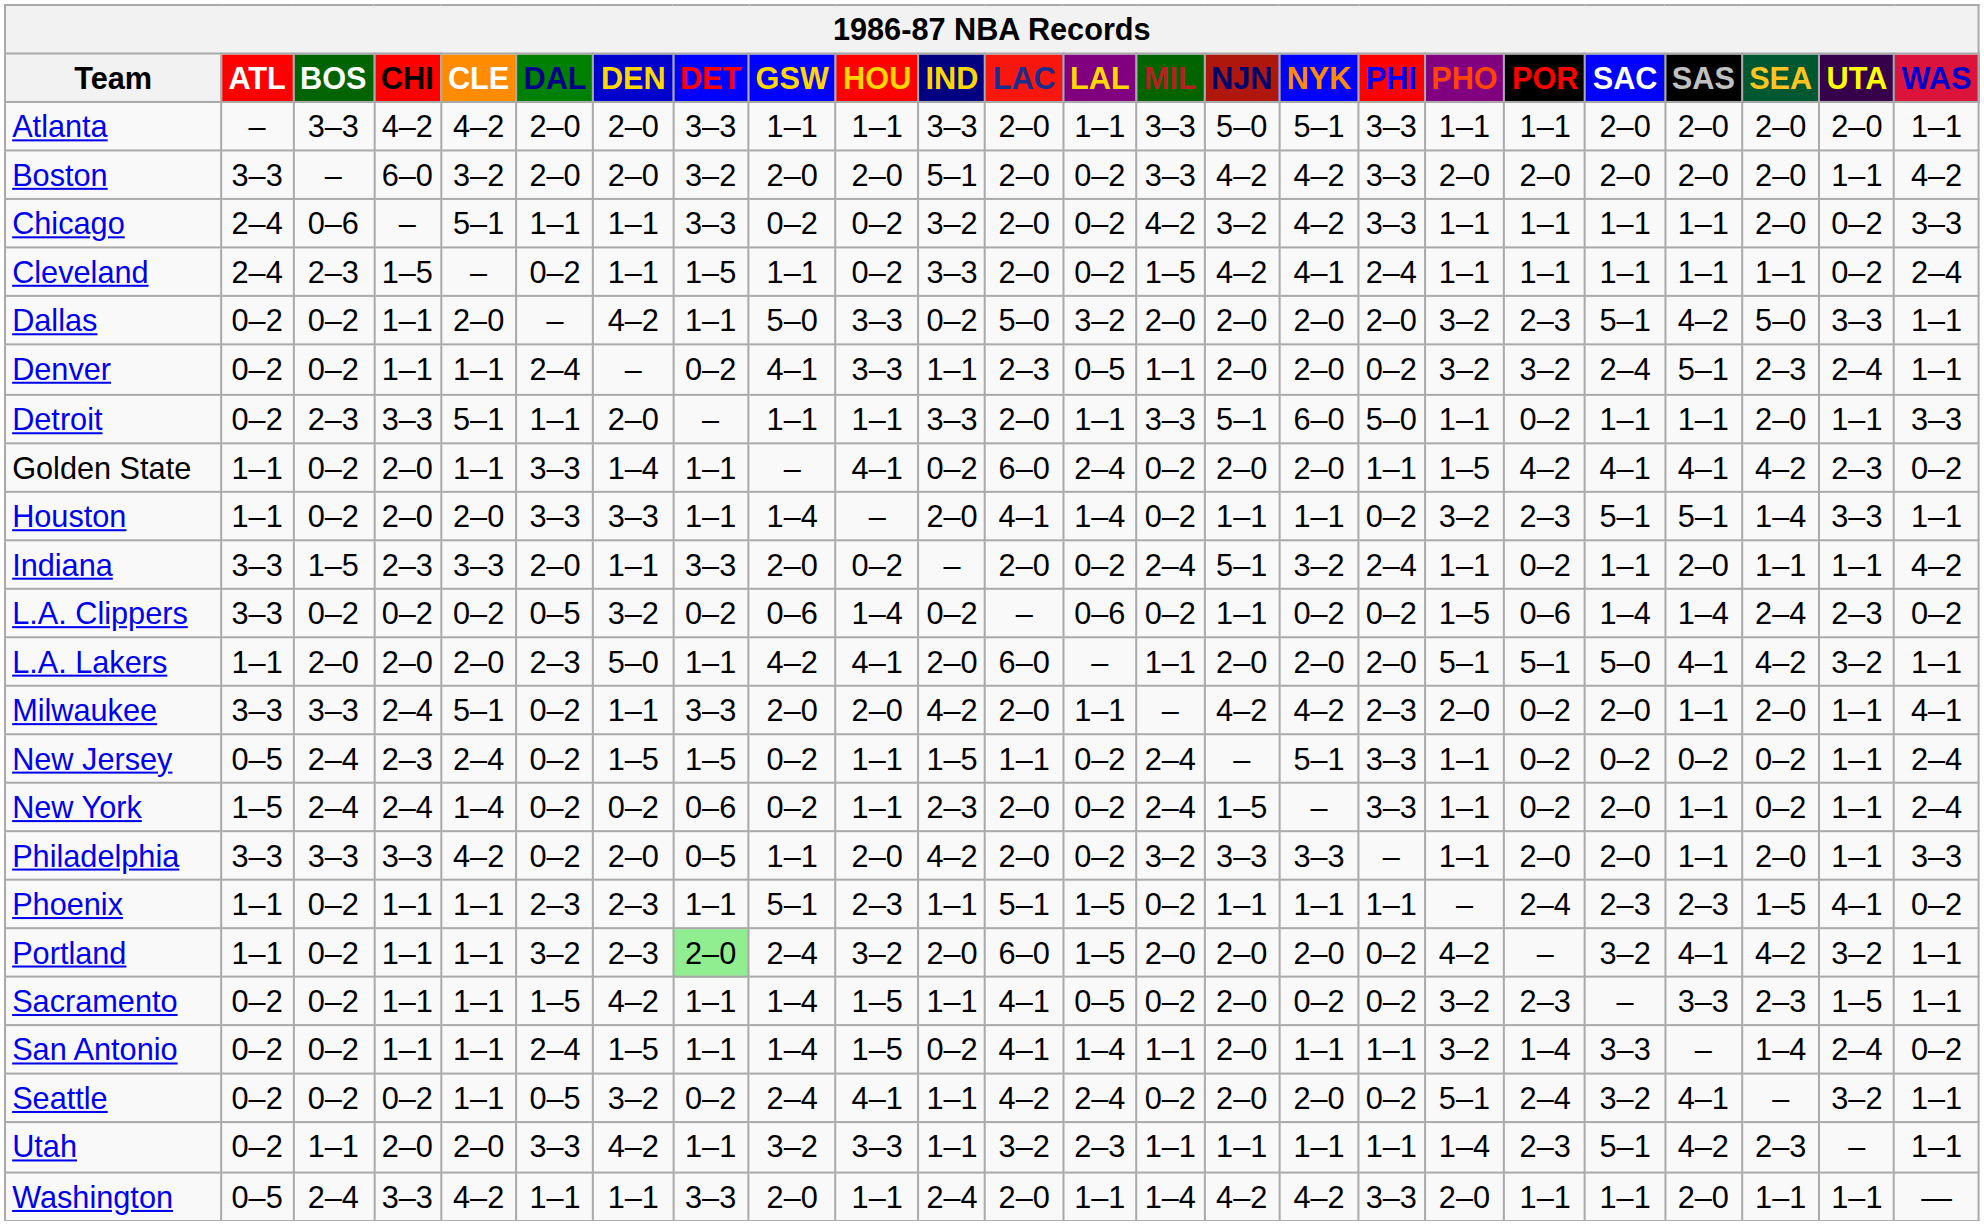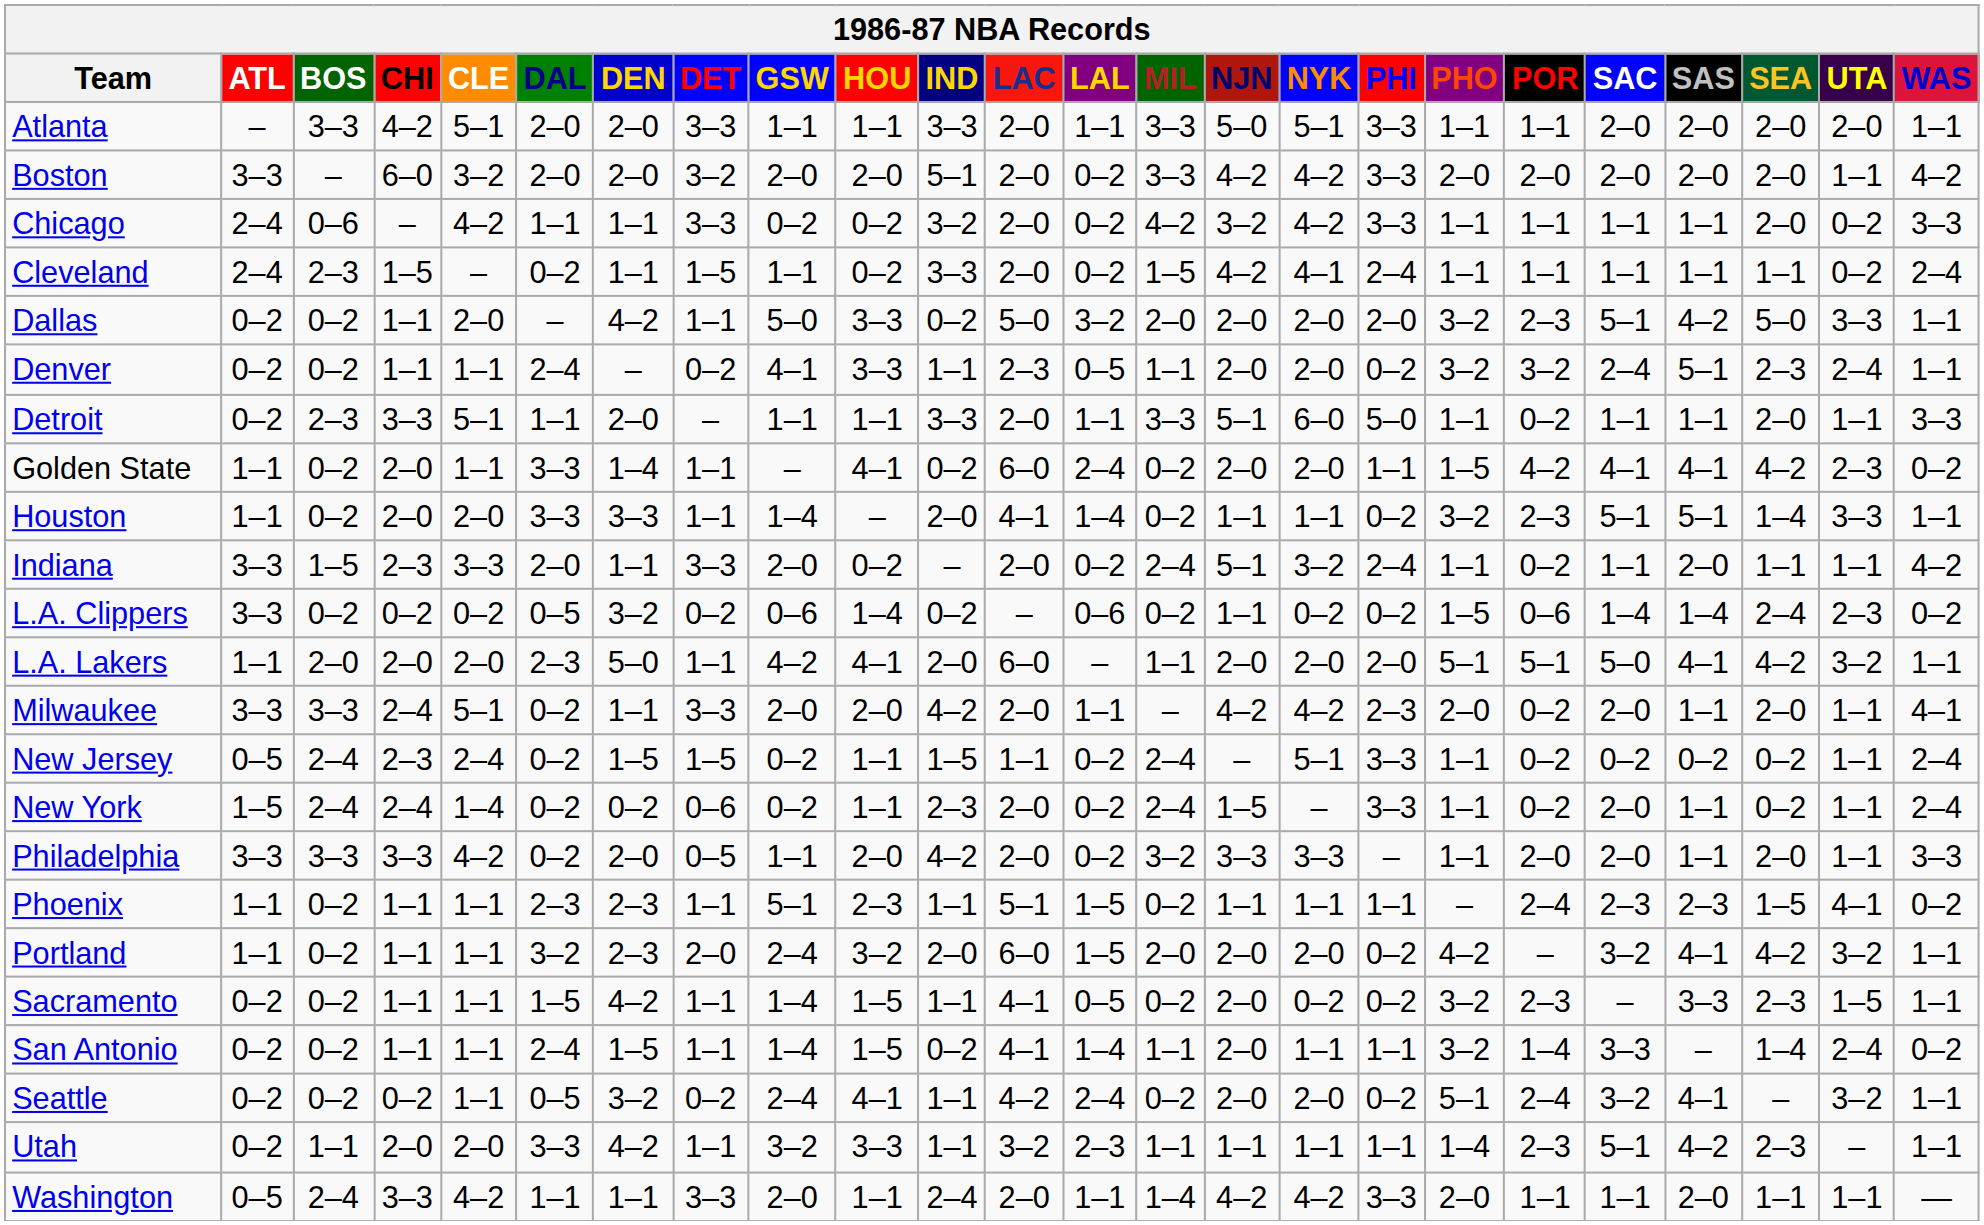 <table class="wikitable" style="font-size:95%; text-align:center;">
 <tr>
 <th colspan=24>1986-87 NBA Records</th>
 </tr>
 <tr>
 <th width=100>Team</th>
 <th style="background:#FF0000;color:#FFFFFF;width=35">ATL</th>
 <th style="background:#006400;color:#FFFFFF;width=35">BOS</th>
 <th style="background:#FF0000;color:#000000;width=35">CHI</th>
 <th style="background:#FF8C00;color:#FFFFFF;width=35">CLE</th>
 <th style="background:#008000;color:#00008B;width=35">DAL</th>
 <th style="background:#0000CD;color:#FFD700;width=35">DEN</th>
 <th style="background:#0000FF;color:#FF0000;width=35">DET</th>
 <th style="background:#0000FF;color:#FFD700;width=35">GSW</th>
 <th style="background:#FF0000;color:#FFD700;width=35">HOU</th>
 <th style="background:#000080;color:#FFD700;width=35">IND</th>
 <th style="background:#F9160D;color:#1A2E8B;width=35">LAC</th>
 <th style="background:#800080;color:#FFD700;width=35">LAL</th>
 <th style="background:#006400;color:#B22222;width=35">MIL</th>
 <th style="background:#B0170C;color:#00056D;width=35">NJN</th>
 <th style="background:#0000FF;color:#FF8C00;width=35">NYK</th>
 <th style="background:#FF0000;color:#0000FF;width=35">PHI</th>
 <th style="background:#800080;color:#FF4500;width=35">PHO</th>
 <th style="background:#000000;color:#FF0000;width=35">POR</th>
 <th style="background:#0000FF;color:#FFFFFF;width=35">SAC</th>
 <th style="background:#000000;color:#C0C0C0;width=35">SAS</th>
 <th style="background:#005831;color:#FFC322;width=35">SEA</th>
 <th style="background:#36004A;color:#FFFF00;width=35">UTA</th>
 <th style="background:#DC143C;color:#0000CD;width=35">WAS</th>
 </tr>
 <tr>
 <td style="text-align:left;"><a href='#'>Atlanta</a></td>
 <td>–</td>
 <td>3–3</td>
 <td>4–2</td>
-<td>4–2</td>
+<td>5–1</td>
 <td>2–0</td>
 <td>2–0</td>
 <td>3–3</td>
 <td>1–1</td>
 <td>1–1</td>
 <td>3–3</td>
 <td>2–0</td>
 <td>1–1</td>
 <td>3–3</td>
 <td>5–0</td>
 <td>5–1</td>
 <td>3–3</td>
 <td>1–1</td>
 <td>1–1</td>
 <td>2–0</td>
 <td>2–0</td>
 <td>2–0</td>
 <td>2–0</td>
 <td>1–1</td>
 </tr>
 <tr>
 <td style="text-align:left;"><a href='#'>Boston</a></td>
 <td>3–3</td>
 <td>–</td>
 <td>6–0</td>
 <td>3–2</td>
 <td>2–0</td>
 <td>2–0</td>
 <td>3–2</td>
 <td>2–0</td>
 <td>2–0</td>
 <td>5–1</td>
 <td>2–0</td>
 <td>0–2</td>
 <td>3–3</td>
 <td>4–2</td>
 <td>4–2</td>
 <td>3–3</td>
 <td>2–0</td>
 <td>2–0</td>
 <td>2–0</td>
 <td>2–0</td>
 <td>2–0</td>
 <td>1–1</td>
 <td>4–2</td>
 </tr>
 <tr>
 <td style="text-align:left;"><a href='#'>Chicago</a></td>
 <td>2–4</td>
 <td>0–6</td>
 <td>–</td>
-<td>5–1</td>
+<td>4–2</td>
 <td>1–1</td>
 <td>1–1</td>
 <td>3–3</td>
 <td>0–2</td>
 <td>0–2</td>
 <td>3–2</td>
 <td>2–0</td>
 <td>0–2</td>
 <td>4–2</td>
 <td>3–2</td>
 <td>4–2</td>
 <td>3–3</td>
 <td>1–1</td>
 <td>1–1</td>
 <td>1–1</td>
 <td>1–1</td>
 <td>2–0</td>
 <td>0–2</td>
 <td>3–3</td>
 </tr>
 <tr>
 <td style="text-align:left;"><a href='#'>Cleveland</a></td>
 <td>2–4</td>
 <td>2–3</td>
 <td>1–5</td>
 <td>–</td>
 <td>0–2</td>
 <td>1–1</td>
 <td>1–5</td>
 <td>1–1</td>
 <td>0–2</td>
 <td>3–3</td>
 <td>2–0</td>
 <td>0–2</td>
 <td>1–5</td>
 <td>4–2</td>
 <td>4–1</td>
 <td>2–4</td>
 <td>1–1</td>
 <td>1–1</td>
 <td>1–1</td>
 <td>1–1</td>
 <td>1–1</td>
 <td>0–2</td>
 <td>2–4</td>
 </tr>
 <tr>
 <td style="text-align:left;"><a href='#'>Dallas</a></td>
 <td>0–2</td>
 <td>0–2</td>
 <td>1–1</td>
 <td>2–0</td>
 <td>–</td>
 <td>4–2</td>
 <td>1–1</td>
 <td>5–0</td>
 <td>3–3</td>
 <td>0–2</td>
 <td>5–0</td>
 <td>3–2</td>
 <td>2–0</td>
 <td>2–0</td>
 <td>2–0</td>
 <td>2–0</td>
 <td>3–2</td>
 <td>2–3</td>
 <td>5–1</td>
 <td>4–2</td>
 <td>5–0</td>
 <td>3–3</td>
 <td>1–1</td>
 </tr>
 <tr>
 <td style="text-align:left;"><a href='#'>Denver</a></td>
 <td>0–2</td>
 <td>0–2</td>
 <td>1–1</td>
 <td>1–1</td>
 <td>2–4</td>
 <td>–</td>
 <td>0–2</td>
 <td>4–1</td>
 <td>3–3</td>
 <td>1–1</td>
 <td>2–3</td>
 <td>0–5</td>
 <td>1–1</td>
 <td>2–0</td>
 <td>2–0</td>
 <td>0–2</td>
 <td>3–2</td>
 <td>3–2</td>
 <td>2–4</td>
 <td>5–1</td>
 <td>2–3</td>
 <td>2–4</td>
 <td>1–1</td>
 </tr>
 <tr>
 <td style="text-align:left;"><a href='#'>Detroit</a></td>
 <td>0–2</td>
 <td>2–3</td>
 <td>3–3</td>
 <td>5–1</td>
 <td>1–1</td>
 <td>2–0</td>
 <td>–</td>
 <td>1–1</td>
 <td>1–1</td>
 <td>3–3</td>
 <td>2–0</td>
 <td>1–1</td>
 <td>3–3</td>
 <td>5–1</td>
 <td>6–0</td>
 <td>5–0</td>
 <td>1–1</td>
 <td>0–2</td>
 <td>1–1</td>
 <td>1–1</td>
 <td>2–0</td>
 <td>1–1</td>
 <td>3–3</td>
 </tr>
 <tr>
 <td style="text-align:left;">Golden State</td>
 <td>1–1</td>
 <td>0–2</td>
 <td>2–0</td>
 <td>1–1</td>
 <td>3–3</td>
 <td>1–4</td>
 <td>1–1</td>
 <td>–</td>
 <td>4–1</td>
 <td>0–2</td>
 <td>6–0</td>
 <td>2–4</td>
 <td>0–2</td>
 <td>2–0</td>
 <td>2–0</td>
 <td>1–1</td>
 <td>1–5</td>
 <td>4–2</td>
 <td>4–1</td>
 <td>4–1</td>
 <td>4–2</td>
 <td>2–3</td>
 <td>0–2</td>
 </tr>
 <tr>
 <td style="text-align:left;"><a href='#'>Houston</a></td>
 <td>1–1</td>
 <td>0–2</td>
 <td>2–0</td>
 <td>2–0</td>
 <td>3–3</td>
 <td>3–3</td>
 <td>1–1</td>
 <td>1–4</td>
 <td>–</td>
 <td>2–0</td>
 <td>4–1</td>
 <td>1–4</td>
 <td>0–2</td>
 <td>1–1</td>
 <td>1–1</td>
 <td>0–2</td>
 <td>3–2</td>
 <td>2–3</td>
 <td>5–1</td>
 <td>5–1</td>
 <td>1–4</td>
 <td>3–3</td>
 <td>1–1</td>
 </tr>
 <tr>
 <td style="text-align:left;"><a href='#'>Indiana</a></td>
 <td>3–3</td>
 <td>1–5</td>
 <td>2–3</td>
 <td>3–3</td>
 <td>2–0</td>
 <td>1–1</td>
 <td>3–3</td>
 <td>2–0</td>
 <td>0–2</td>
 <td>–</td>
 <td>2–0</td>
 <td>0–2</td>
 <td>2–4</td>
 <td>5–1</td>
 <td>3–2</td>
 <td>2–4</td>
 <td>1–1</td>
 <td>0–2</td>
 <td>1–1</td>
 <td>2–0</td>
 <td>1–1</td>
 <td>1–1</td>
 <td>4–2</td>
 </tr>
 <tr>
 <td style="text-align:left;"><a href='#'>L.A. Clippers</a></td>
 <td>3–3</td>
 <td>0–2</td>
 <td>0–2</td>
 <td>0–2</td>
 <td>0–5</td>
 <td>3–2</td>
 <td>0–2</td>
 <td>0–6</td>
 <td>1–4</td>
 <td>0–2</td>
 <td>–</td>
 <td>0–6</td>
 <td>0–2</td>
 <td>1–1</td>
 <td>0–2</td>
 <td>0–2</td>
 <td>1–5</td>
 <td>0–6</td>
 <td>1–4</td>
 <td>1–4</td>
 <td>2–4</td>
 <td>2–3</td>
 <td>0–2</td>
 </tr>
 <tr>
 <td style="text-align:left;"><a href='#'>L.A. Lakers</a></td>
 <td>1–1</td>
 <td>2–0</td>
 <td>2–0</td>
 <td>2–0</td>
 <td>2–3</td>
 <td>5–0</td>
 <td>1–1</td>
 <td>4–2</td>
 <td>4–1</td>
 <td>2–0</td>
 <td>6–0</td>
 <td>–</td>
 <td>1–1</td>
 <td>2–0</td>
 <td>2–0</td>
 <td>2–0</td>
 <td>5–1</td>
 <td>5–1</td>
 <td>5–0</td>
 <td>4–1</td>
 <td>4–2</td>
 <td>3–2</td>
 <td>1–1</td>
 </tr>
 <tr>
 <td style="text-align:left;"><a href='#'>Milwaukee</a></td>
 <td>3–3</td>
 <td>3–3</td>
 <td>2–4</td>
 <td>5–1</td>
 <td>0–2</td>
 <td>1–1</td>
 <td>3–3</td>
 <td>2–0</td>
 <td>2–0</td>
 <td>4–2</td>
 <td>2–0</td>
 <td>1–1</td>
 <td>–</td>
 <td>4–2</td>
 <td>4–2</td>
 <td>2–3</td>
 <td>2–0</td>
 <td>0–2</td>
 <td>2–0</td>
 <td>1–1</td>
 <td>2–0</td>
 <td>1–1</td>
 <td>4–1</td>
 </tr>
 <tr>
 <td style="text-align:left;"><a href='#'>New Jersey</a></td>
 <td>0–5</td>
 <td>2–4</td>
 <td>2–3</td>
 <td>2–4</td>
 <td>0–2</td>
 <td>1–5</td>
 <td>1–5</td>
 <td>0–2</td>
 <td>1–1</td>
 <td>1–5</td>
 <td>1–1</td>
 <td>0–2</td>
 <td>2–4</td>
 <td>–</td>
 <td>5–1</td>
 <td>3–3</td>
 <td>1–1</td>
 <td>0–2</td>
 <td>0–2</td>
 <td>0–2</td>
 <td>0–2</td>
 <td>1–1</td>
 <td>2–4</td>
 </tr>
 <tr>
 <td style="text-align:left;"><a href='#'>New York</a></td>
 <td>1–5</td>
 <td>2–4</td>
 <td>2–4</td>
 <td>1–4</td>
 <td>0–2</td>
 <td>0–2</td>
 <td>0–6</td>
 <td>0–2</td>
 <td>1–1</td>
 <td>2–3</td>
 <td>2–0</td>
 <td>0–2</td>
 <td>2–4</td>
 <td>1–5</td>
 <td>–</td>
 <td>3–3</td>
 <td>1–1</td>
 <td>0–2</td>
 <td>2–0</td>
 <td>1–1</td>
 <td>0–2</td>
 <td>1–1</td>
 <td>2–4</td>
 </tr>
 <tr>
 <td style="text-align:left;"><a href='#'>Philadelphia</a></td>
 <td>3–3</td>
 <td>3–3</td>
 <td>3–3</td>
 <td>4–2</td>
 <td>0–2</td>
 <td>2–0</td>
 <td>0–5</td>
 <td>1–1</td>
 <td>2–0</td>
 <td>4–2</td>
 <td>2–0</td>
 <td>0–2</td>
 <td>3–2</td>
 <td>3–3</td>
 <td>3–3</td>
 <td>–</td>
 <td>1–1</td>
 <td>2–0</td>
 <td>2–0</td>
 <td>1–1</td>
 <td>2–0</td>
 <td>1–1</td>
 <td>3–3</td>
 </tr>
 <tr>
 <td style="text-align:left;"><a href='#'>Phoenix</a></td>
 <td>1–1</td>
 <td>0–2</td>
 <td>1–1</td>
 <td>1–1</td>
 <td>2–3</td>
 <td>2–3</td>
 <td>1–1</td>
 <td>5–1</td>
 <td>2–3</td>
 <td>1–1</td>
 <td>5–1</td>
 <td>1–5</td>
 <td>0–2</td>
 <td>1–1</td>
 <td>1–1</td>
 <td>1–1</td>
 <td>–</td>
 <td>2–4</td>
 <td>2–3</td>
 <td>2–3</td>
 <td>1–5</td>
 <td>4–1</td>
 <td>0–2</td>
 </tr>
 <tr>
 <td style="text-align:left;"><a href='#'>Portland</a></td>
 <td>1–1</td>
 <td>0–2</td>
 <td>1–1</td>
 <td>1–1</td>
 <td>3–2</td>
 <td>2–3</td>
-<td style="background: lightgreen;">2–0</td>
+<td>2–0</td>
 <td>2–4</td>
 <td>3–2</td>
 <td>2–0</td>
 <td>6–0</td>
 <td>1–5</td>
 <td>2–0</td>
 <td>2–0</td>
 <td>2–0</td>
 <td>0–2</td>
 <td>4–2</td>
 <td>–</td>
 <td>3–2</td>
 <td>4–1</td>
 <td>4–2</td>
 <td>3–2</td>
 <td>1–1</td>
 </tr>
 <tr>
 <td style="text-align:left;"><a href='#'>Sacramento</a></td>
 <td>0–2</td>
 <td>0–2</td>
 <td>1–1</td>
 <td>1–1</td>
 <td>1–5</td>
 <td>4–2</td>
 <td>1–1</td>
 <td>1–4</td>
 <td>1–5</td>
 <td>1–1</td>
 <td>4–1</td>
 <td>0–5</td>
 <td>0–2</td>
 <td>2–0</td>
 <td>0–2</td>
 <td>0–2</td>
 <td>3–2</td>
 <td>2–3</td>
 <td>–</td>
 <td>3–3</td>
 <td>2–3</td>
 <td>1–5</td>
 <td>1–1</td>
 </tr>
 <tr>
 <td style="text-align:left;"><a href='#'>San Antonio</a></td>
 <td>0–2</td>
 <td>0–2</td>
 <td>1–1</td>
 <td>1–1</td>
 <td>2–4</td>
 <td>1–5</td>
 <td>1–1</td>
 <td>1–4</td>
 <td>1–5</td>
 <td>0–2</td>
 <td>4–1</td>
 <td>1–4</td>
 <td>1–1</td>
 <td>2–0</td>
 <td>1–1</td>
 <td>1–1</td>
 <td>3–2</td>
 <td>1–4</td>
 <td>3–3</td>
 <td>–</td>
 <td>1–4</td>
 <td>2–4</td>
 <td>0–2</td>
 </tr>
 <tr>
 <td style="text-align:left;"><a href='#'>Seattle</a></td>
 <td>0–2</td>
 <td>0–2</td>
 <td>0–2</td>
 <td>1–1</td>
 <td>0–5</td>
 <td>3–2</td>
 <td>0–2</td>
 <td>2–4</td>
 <td>4–1</td>
 <td>1–1</td>
 <td>4–2</td>
 <td>2–4</td>
 <td>0–2</td>
 <td>2–0</td>
 <td>2–0</td>
 <td>0–2</td>
 <td>5–1</td>
 <td>2–4</td>
 <td>3–2</td>
 <td>4–1</td>
 <td>–</td>
 <td>3–2</td>
 <td>1–1</td>
 </tr>
 <tr>
 <td style="text-align:left;"><a href='#'>Utah</a></td>
 <td>0–2</td>
 <td>1–1</td>
 <td>2–0</td>
 <td>2–0</td>
 <td>3–3</td>
 <td>4–2</td>
 <td>1–1</td>
 <td>3–2</td>
 <td>3–3</td>
 <td>1–1</td>
 <td>3–2</td>
 <td>2–3</td>
 <td>1–1</td>
 <td>1–1</td>
 <td>1–1</td>
 <td>1–1</td>
 <td>1–4</td>
 <td>2–3</td>
 <td>5–1</td>
 <td>4–2</td>
 <td>2–3</td>
 <td>–</td>
 <td>1–1</td>
 </tr>
 <tr>
 <td style="text-align:left;"><a href='#'>Washington</a></td>
 <td>0–5</td>
 <td>2–4</td>
 <td>3–3</td>
 <td>4–2</td>
 <td>1–1</td>
 <td>1–1</td>
 <td>3–3</td>
 <td>2–0</td>
 <td>1–1</td>
 <td>2–4</td>
 <td>2–0</td>
 <td>1–1</td>
 <td>1–4</td>
 <td>4–2</td>
 <td>4–2</td>
 <td>3–3</td>
 <td>2–0</td>
 <td>1–1</td>
 <td>1–1</td>
 <td>2–0</td>
 <td>1–1</td>
 <td>1–1</td>
 <td>—</td>
 </tr>
 </table>
